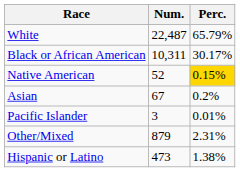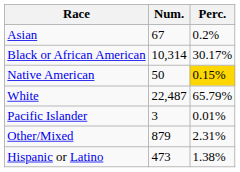 <table class="wikitable">
 <tr>
 <th>Race</th>
 <th>Num.</th>
 <th>Perc.</th>
 </tr>
 <tr>
-<td><a href='#'>White</a></td>
-<td>22,487</td>
-<td>65.79%</td>
+<td><a href='#'>Asian</a></td>
+<td>67</td>
+<td>0.2%</td>
 </tr>
 <tr>
 <td><a href='#'>Black or African American</a></td>
-<td>10,311</td>
+<td>10,314</td>
 <td>30.17%</td>
 </tr>
 <tr>
 <td><a href='#'>Native American</a></td>
-<td>52</td>
+<td>50</td>
 <td style="background: gold;">0.15%</td>
 </tr>
 <tr>
-<td><a href='#'>Asian</a></td>
-<td>67</td>
-<td>0.2%</td>
+<td><a href='#'>White</a></td>
+<td>22,487</td>
+<td>65.79%</td>
 </tr>
 <tr>
 <td><a href='#'>Pacific Islander</a></td>
 <td>3</td>
 <td>0.01%</td>
 </tr>
 <tr>
 <td><a href='#'>Other/Mixed</a></td>
 <td>879</td>
 <td>2.31%</td>
 </tr>
 <tr>
 <td><a href='#'>Hispanic</a> or <a href='#'>Latino</a></td>
 <td>473</td>
 <td>1.38%</td>
 </tr>
 </table>
